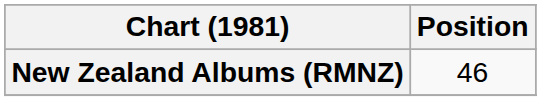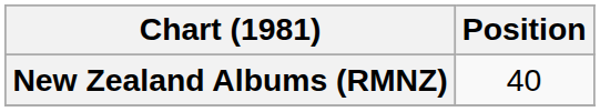 <table class="wikitable plainrowheaders" style="text-align:center">
 <tr>
 <th scope="col">Chart (1981)</th>
 <th scope="col">Position</th>
 </tr>
 <tr>
 <th scope="row">New Zealand Albums (RMNZ)</th>
-<td>46</td>
+<td>40</td>
 </tr>
 <tr>
 </tr>
 </table>
